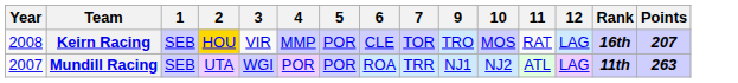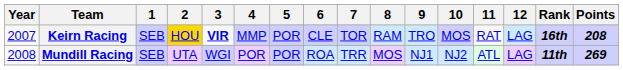 <table class="wikitable" style="text-align:center; font-size:90%">
 <tr>
 <th>Year</th>
 <th>Team</th>
 <th>1</th>
 <th>2</th>
 <th>3</th>
 <th>4</th>
 <th>5</th>
 <th>6</th>
 <th>7</th>
+<th>8</th>
 <th>9</th>
 <th>10</th>
 <th>11</th>
 <th>12</th>
 <th>Rank</th>
 <th>Points</th>
 </tr>
 <tr>
-<td><a href='#'>2008</a></td>
+<td><a href='#'>2007</a></td>
 <th><a href='#'>Keirn Racing</a></th>
 <td style="background-color:#CFCFFF"><a href='#'>SEB</a><br></td>
 <td style="background: gold;"><a href='#'>HOU</a></td>
-<td><a href='#'>VIR</a></td>
+<td><strong><a href='#'>VIR</a></strong></td>
 <td style="background-color:#CFCFFF"><a href='#'>MMP</a><br></td>
 <td style="background-color:#CFCFFF"><a href='#'>POR</a><br></td>
 <td style="background-color:#CFCFFF"><a href='#'>CLE</a><br></td>
 <td style="background-color:#CFCFFF"><a href='#'>TOR</a><br></td>
+<td style="background-color:#CFEAFF"><a href='#'>RAM</a><br></td>
 <td style="background-color:#CFEAFF"><a href='#'>TRO</a><br></td>
 <td style="background-color:#CFCFFF"><a href='#'>MOS</a><br></td>
 <td><a href='#'>RAT</a></td>
 <td style="background-color:#CFEAFF"><a href='#'>LAG</a><br></td>
 <td style="background-color:#CFCFFF"><strong><em>16th</em></strong></td>
-<td style="background-color:#CFCFFF"><strong><em>207</em></strong></td>
+<td style="background-color:#CFCFFF"><strong><em>208</em></strong></td>
 </tr>
 <tr>
-<td><a href='#'>2007</a></td>
+<td><a href='#'>2008</a></td>
 <th><a href='#'>Mundill Racing</a></th>
 <td style="background:#CFCFFF;"><a href='#'>SEB</a><br> </td>
 <td style="background:#EFCFFF;"><a href='#'>UTA</a><br> </td>
 <td style="background:#CFCFFF;"><a href='#'>WGI</a><br> </td>
 <td style="background:#EFCFFF;"><a href='#'>POR</a><br> </td>
 <td style="background:#CFCFFF;"><a href='#'>POR</a> <br></td>
 <td style="background:#CFEAFF;"><a href='#'>ROA</a><br> </td>
 <td style="background:#CFEAFF;"><a href='#'>TRR</a><br></td>
+<td style="background:#EFCFFF;"><a href='#'>MOS</a><br> </td>
 <td style="background:#CFEAFF;"><a href='#'>NJ1</a><br> </td>
 <td style="background:#CFEAFF;"><a href='#'>NJ2</a><br> </td>
 <td style="background:#DFFFDF;"><a href='#'>ATL</a><br> </td>
 <td style="background:#EFCFFF;"><a href='#'>LAG</a><br> </td>
 <td style="background:#CFCFFF;"><strong><em>11th</em></strong></td>
-<td style="background:#CFCFFF;"><strong><em>263</em></strong></td>
+<td style="background:#CFCFFF;"><strong><em>269</em></strong></td>
 </tr>
 </table>
